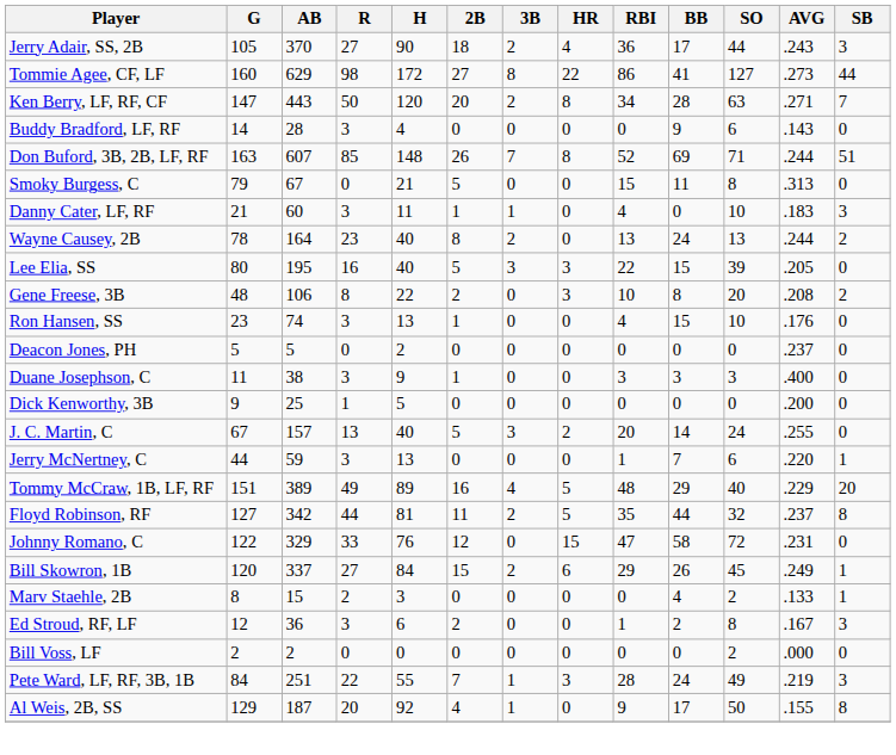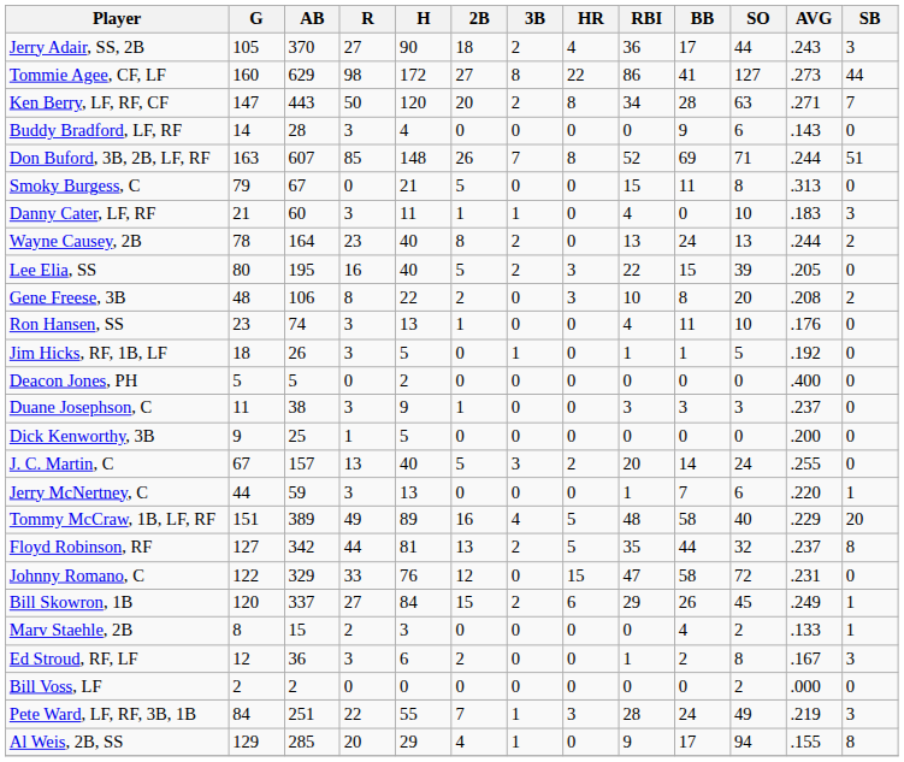 <table class="wikitable sortable">
 <tr>
 <th width="24%">Player</th>
 <th width="6%">G</th>
 <th width="6%">AB</th>
 <th width="6%">R</th>
 <th width="6%">H</th>
 <th width="6%">2B</th>
 <th width="6%">3B</th>
 <th width="6%">HR</th>
 <th width="6%">RBI</th>
 <th width="6%">BB</th>
 <th width="6%">SO</th>
 <th width="6%">AVG</th>
 <th width="6%">SB</th>
 </tr>
 <tr>
 <td><a href='#'>Jerry Adair</a>, SS, 2B</td>
 <td>105</td>
 <td>370</td>
 <td>27</td>
 <td>90</td>
 <td>18</td>
 <td>2</td>
 <td>4</td>
 <td>36</td>
 <td>17</td>
 <td>44</td>
 <td>.243</td>
 <td>3</td>
 </tr>
 <tr>
 <td><a href='#'>Tommie Agee</a>, CF, LF</td>
 <td>160</td>
 <td>629</td>
 <td>98</td>
 <td>172</td>
 <td>27</td>
 <td>8</td>
 <td>22</td>
 <td>86</td>
 <td>41</td>
 <td>127</td>
 <td>.273</td>
 <td>44</td>
 </tr>
 <tr>
 <td><a href='#'>Ken Berry</a>, LF, RF, CF</td>
 <td>147</td>
 <td>443</td>
 <td>50</td>
 <td>120</td>
 <td>20</td>
 <td>2</td>
 <td>8</td>
 <td>34</td>
 <td>28</td>
 <td>63</td>
 <td>.271</td>
 <td>7</td>
 </tr>
 <tr>
 <td><a href='#'>Buddy Bradford</a>, LF, RF</td>
 <td>14</td>
 <td>28</td>
 <td>3</td>
 <td>4</td>
 <td>0</td>
 <td>0</td>
 <td>0</td>
 <td>0</td>
 <td>9</td>
 <td>6</td>
 <td>.143</td>
 <td>0</td>
 </tr>
 <tr>
 <td><a href='#'>Don Buford</a>, 3B, 2B, LF, RF</td>
 <td>163</td>
 <td>607</td>
 <td>85</td>
 <td>148</td>
 <td>26</td>
 <td>7</td>
 <td>8</td>
 <td>52</td>
 <td>69</td>
 <td>71</td>
 <td>.244</td>
 <td>51</td>
 </tr>
 <tr>
 <td><a href='#'>Smoky Burgess</a>, C</td>
 <td>79</td>
 <td>67</td>
 <td>0</td>
 <td>21</td>
 <td>5</td>
 <td>0</td>
 <td>0</td>
 <td>15</td>
 <td>11</td>
 <td>8</td>
 <td>.313</td>
 <td>0</td>
 </tr>
 <tr>
 <td><a href='#'>Danny Cater</a>, LF, RF</td>
 <td>21</td>
 <td>60</td>
 <td>3</td>
 <td>11</td>
 <td>1</td>
 <td>1</td>
 <td>0</td>
 <td>4</td>
 <td>0</td>
 <td>10</td>
 <td>.183</td>
 <td>3</td>
 </tr>
 <tr>
 <td><a href='#'>Wayne Causey</a>, 2B</td>
 <td>78</td>
 <td>164</td>
 <td>23</td>
 <td>40</td>
 <td>8</td>
 <td>2</td>
 <td>0</td>
 <td>13</td>
 <td>24</td>
 <td>13</td>
 <td>.244</td>
 <td>2</td>
 </tr>
 <tr>
 <td><a href='#'>Lee Elia</a>, SS</td>
 <td>80</td>
 <td>195</td>
 <td>16</td>
 <td>40</td>
 <td>5</td>
-<td>3</td>
+<td>2</td>
 <td>3</td>
 <td>22</td>
 <td>15</td>
 <td>39</td>
 <td>.205</td>
 <td>0</td>
 </tr>
 <tr>
 <td><a href='#'>Gene Freese</a>, 3B</td>
 <td>48</td>
 <td>106</td>
 <td>8</td>
 <td>22</td>
 <td>2</td>
 <td>0</td>
 <td>3</td>
 <td>10</td>
 <td>8</td>
 <td>20</td>
 <td>.208</td>
 <td>2</td>
 </tr>
 <tr>
 <td><a href='#'>Ron Hansen</a>, SS</td>
 <td>23</td>
 <td>74</td>
 <td>3</td>
 <td>13</td>
 <td>1</td>
 <td>0</td>
 <td>0</td>
 <td>4</td>
-<td>15</td>
+<td>11</td>
 <td>10</td>
 <td>.176</td>
+<td>0</td>
+</tr>
+<tr>
+<td><a href='#'>Jim Hicks</a>, RF, 1B, LF</td>
+<td>18</td>
+<td>26</td>
+<td>3</td>
+<td>5</td>
+<td>0</td>
+<td>1</td>
+<td>0</td>
+<td>1</td>
+<td>1</td>
+<td>5</td>
+<td>.192</td>
 <td>0</td>
 </tr>
 <tr>
 <td><a href='#'>Deacon Jones</a>, PH</td>
 <td>5</td>
 <td>5</td>
 <td>0</td>
 <td>2</td>
 <td>0</td>
 <td>0</td>
 <td>0</td>
 <td>0</td>
 <td>0</td>
 <td>0</td>
-<td>.237</td>
+<td>.400</td>
 <td>0</td>
 </tr>
 <tr>
 <td><a href='#'>Duane Josephson</a>, C</td>
 <td>11</td>
 <td>38</td>
 <td>3</td>
 <td>9</td>
 <td>1</td>
 <td>0</td>
 <td>0</td>
 <td>3</td>
 <td>3</td>
 <td>3</td>
-<td>.400</td>
+<td>.237</td>
 <td>0</td>
 </tr>
 <tr>
 <td><a href='#'>Dick Kenworthy</a>, 3B</td>
 <td>9</td>
 <td>25</td>
 <td>1</td>
 <td>5</td>
 <td>0</td>
 <td>0</td>
 <td>0</td>
 <td>0</td>
 <td>0</td>
 <td>0</td>
 <td>.200</td>
 <td>0</td>
 </tr>
 <tr>
 <td><a href='#'>J. C. Martin</a>, C</td>
 <td>67</td>
 <td>157</td>
 <td>13</td>
 <td>40</td>
 <td>5</td>
 <td>3</td>
 <td>2</td>
 <td>20</td>
 <td>14</td>
 <td>24</td>
 <td>.255</td>
 <td>0</td>
 </tr>
 <tr>
 <td><a href='#'>Jerry McNertney</a>, C</td>
 <td>44</td>
 <td>59</td>
 <td>3</td>
 <td>13</td>
 <td>0</td>
 <td>0</td>
 <td>0</td>
 <td>1</td>
 <td>7</td>
 <td>6</td>
 <td>.220</td>
 <td>1</td>
 </tr>
 <tr>
 <td><a href='#'>Tommy McCraw</a>, 1B, LF, RF</td>
 <td>151</td>
 <td>389</td>
 <td>49</td>
 <td>89</td>
 <td>16</td>
 <td>4</td>
 <td>5</td>
 <td>48</td>
-<td>29</td>
+<td>58</td>
 <td>40</td>
 <td>.229</td>
 <td>20</td>
 </tr>
 <tr>
 <td><a href='#'>Floyd Robinson</a>, RF</td>
 <td>127</td>
 <td>342</td>
 <td>44</td>
 <td>81</td>
-<td>11</td>
+<td>13</td>
 <td>2</td>
 <td>5</td>
 <td>35</td>
 <td>44</td>
 <td>32</td>
 <td>.237</td>
 <td>8</td>
 </tr>
 <tr>
 <td><a href='#'>Johnny Romano</a>, C</td>
 <td>122</td>
 <td>329</td>
 <td>33</td>
 <td>76</td>
 <td>12</td>
 <td>0</td>
 <td>15</td>
 <td>47</td>
 <td>58</td>
 <td>72</td>
 <td>.231</td>
 <td>0</td>
 </tr>
 <tr>
 <td><a href='#'>Bill Skowron</a>, 1B</td>
 <td>120</td>
 <td>337</td>
 <td>27</td>
 <td>84</td>
 <td>15</td>
 <td>2</td>
 <td>6</td>
 <td>29</td>
 <td>26</td>
 <td>45</td>
 <td>.249</td>
 <td>1</td>
 </tr>
 <tr>
 <td><a href='#'>Marv Staehle</a>, 2B</td>
 <td>8</td>
 <td>15</td>
 <td>2</td>
 <td>3</td>
 <td>0</td>
 <td>0</td>
 <td>0</td>
 <td>0</td>
 <td>4</td>
 <td>2</td>
 <td>.133</td>
 <td>1</td>
 </tr>
 <tr>
 <td><a href='#'>Ed Stroud</a>, RF, LF</td>
 <td>12</td>
 <td>36</td>
 <td>3</td>
 <td>6</td>
 <td>2</td>
 <td>0</td>
 <td>0</td>
 <td>1</td>
 <td>2</td>
 <td>8</td>
 <td>.167</td>
 <td>3</td>
 </tr>
 <tr>
 <td><a href='#'>Bill Voss</a>, LF</td>
 <td>2</td>
 <td>2</td>
 <td>0</td>
 <td>0</td>
 <td>0</td>
 <td>0</td>
 <td>0</td>
 <td>0</td>
 <td>0</td>
 <td>2</td>
 <td>.000</td>
 <td>0</td>
 </tr>
 <tr>
 <td><a href='#'>Pete Ward</a>, LF, RF, 3B, 1B</td>
 <td>84</td>
 <td>251</td>
 <td>22</td>
 <td>55</td>
 <td>7</td>
 <td>1</td>
 <td>3</td>
 <td>28</td>
 <td>24</td>
 <td>49</td>
 <td>.219</td>
 <td>3</td>
 </tr>
 <tr>
 <td><a href='#'>Al Weis</a>, 2B, SS</td>
 <td>129</td>
-<td>187</td>
+<td>285</td>
 <td>20</td>
-<td>92</td>
+<td>29</td>
 <td>4</td>
 <td>1</td>
 <td>0</td>
 <td>9</td>
 <td>17</td>
-<td>50</td>
+<td>94</td>
 <td>.155</td>
 <td>8</td>
 </tr>
 <tr>
 </tr>
 </table>
